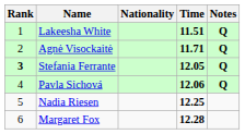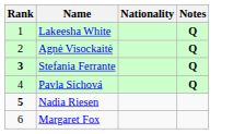 <table class="wikitable sortable" style="text-align:center">
 <tr>
 <th>Rank</th>
 <th>Name</th>
 <th>Nationality</th>
-<th>Time</th>
 <th>Notes</th>
 </tr>
 <tr bgcolor=ccffcc>
 <td>1</td>
 <td align=left><a href='#'>Lakeesha White</a></td>
 <td align=left></td>
-<td><strong>11.51</strong></td>
 <td><strong>Q</strong></td>
 </tr>
 <tr bgcolor=ccffcc>
 <td>2</td>
 <td align=left><a href='#'>Agnė Visockaitė</a></td>
 <td align=left></td>
-<td><strong>11.71</strong></td>
 <td><strong>Q</strong></td>
 </tr>
 <tr bgcolor=ccffcc>
 <td><strong>3</strong></td>
 <td align=left><a href='#'>Stefania Ferrante</a></td>
 <td align=left></td>
-<td><strong>12.05</strong></td>
 <td><strong>Q</strong></td>
 </tr>
 <tr bgcolor=ccffcc>
 <td>4</td>
 <td align=left><a href='#'>Pavla Sichová</a></td>
 <td align=left></td>
-<td><strong>12.06</strong></td>
 <td><strong>Q</strong></td>
 </tr>
 <tr>
-<td>5</td>
+<td><strong>5</strong></td>
 <td align=left><a href='#'>Nadia Riesen</a></td>
 <td align=left></td>
-<td><strong>12.25</strong></td>
 <td></td>
 </tr>
 <tr>
 <td>6</td>
 <td align=left><a href='#'>Margaret Fox</a></td>
 <td align=left></td>
-<td><strong>12.28</strong></td>
 <td></td>
 </tr>
 </table>
